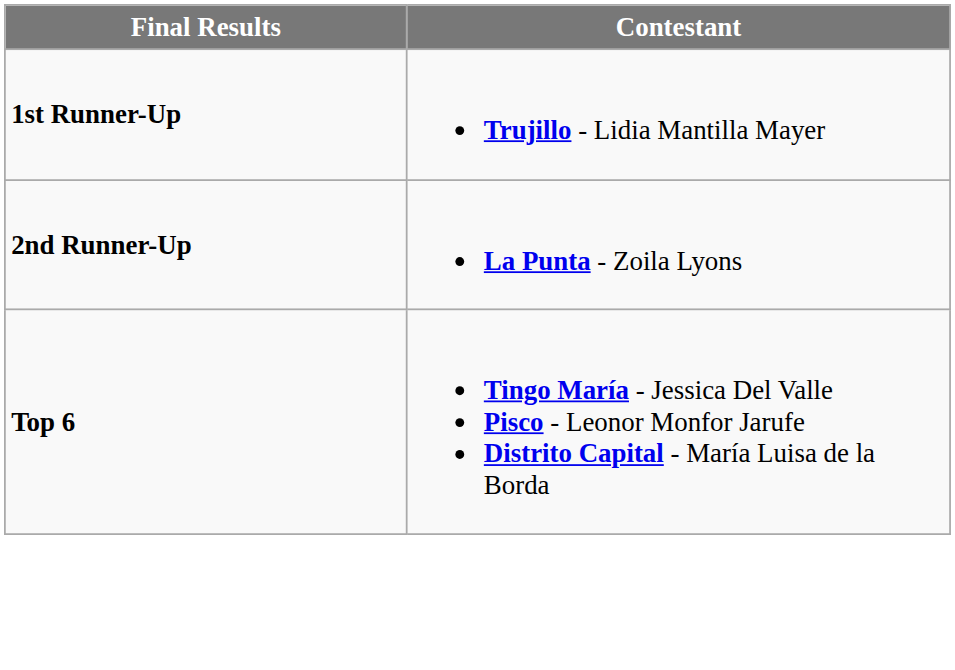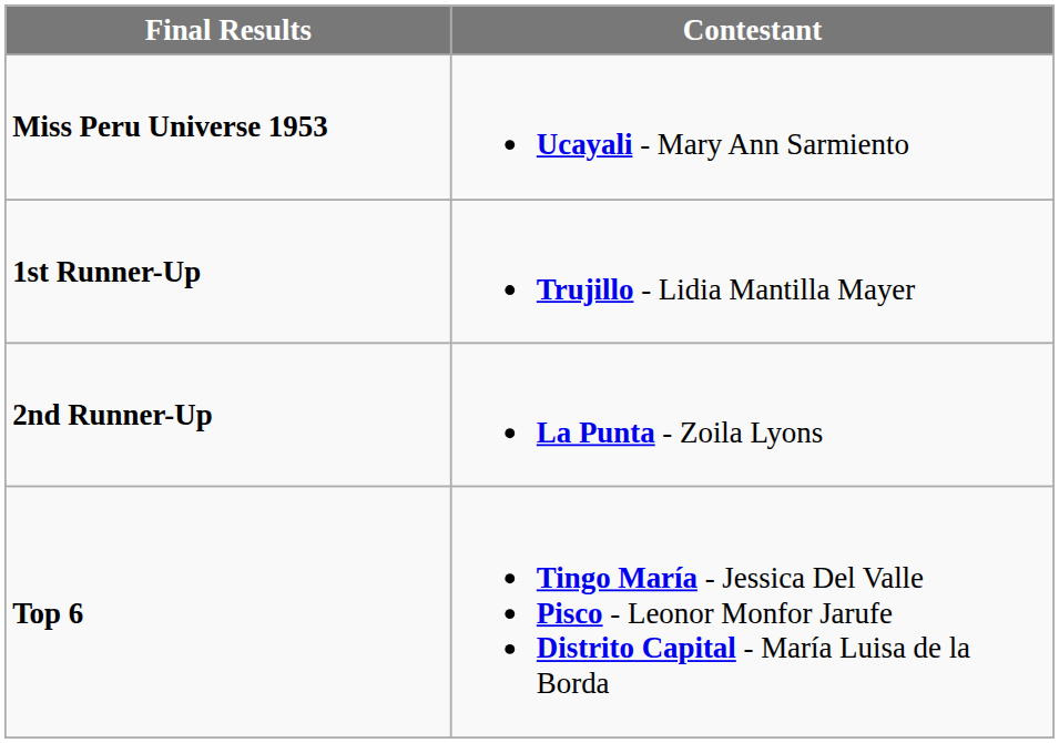 <table class="wikitable sortable" style="font-size: 95%;">
 <tr>
 <th width="220" style="background-color:#787878;color:#FFFFFF;">Final Results</th>
 <th width="300" style="background-color:#787878;color:#FFFFFF;">Contestant</th>
+</tr>
+<tr>
+<td><strong>Miss Peru Universe 1953</strong></td>
+<td><br><ul><li> <strong><a href='#'>Ucayali</a></strong> - Mary Ann Sarmiento</li></ul></td>
 </tr>
 <tr>
 <td><strong>1st Runner-Up</strong></td>
 <td><br><ul><li> <strong><a href='#'>Trujillo</a></strong> - Lidia Mantilla Mayer</li></ul></td>
 </tr>
 <tr>
 <td><strong>2nd Runner-Up</strong></td>
 <td><br><ul><li> <strong><a href='#'>La Punta</a></strong> - Zoila Lyons</li></ul></td>
 </tr>
 <tr>
 <td><strong>Top 6</strong></td>
 <td><br><ul><li> <strong><a href='#'>Tingo María</a></strong> - Jessica Del Valle</li><li> <strong><a href='#'>Pisco</a></strong> - Leonor Monfor Jarufe</li><li> <strong><a href='#'>Distrito Capital</a></strong> - María Luisa de la Borda</li></ul></td>
 </tr>
 </table>
